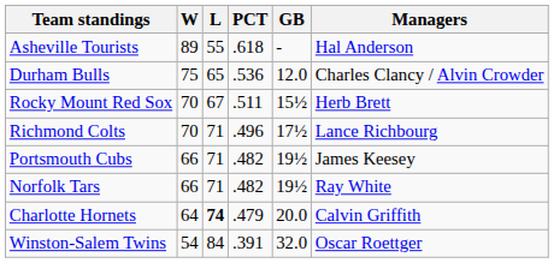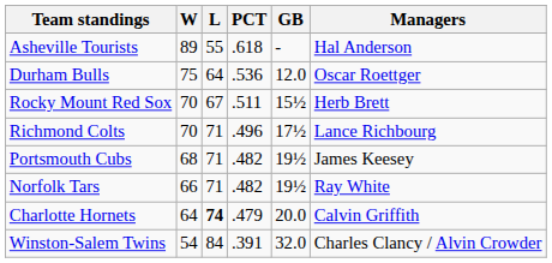 <table class="wikitable">
 <tr>
 <th>Team standings</th>
 <th>W</th>
 <th>L</th>
 <th>PCT</th>
 <th>GB</th>
 <th>Managers</th>
 </tr>
 <tr>
 <td><a href='#'>Asheville Tourists</a></td>
 <td>89</td>
 <td>55</td>
 <td>.618</td>
 <td>-</td>
 <td><a href='#'>Hal Anderson</a></td>
 </tr>
 <tr>
 <td><a href='#'>Durham Bulls</a></td>
 <td>75</td>
-<td>65</td>
+<td>64</td>
 <td>.536</td>
 <td>12.0</td>
-<td>Charles Clancy / <a href='#'>Alvin Crowder</a></td>
+<td><a href='#'>Oscar Roettger</a></td>
 </tr>
 <tr>
 <td><a href='#'>Rocky Mount Red Sox</a></td>
 <td>70</td>
 <td>67</td>
 <td>.511</td>
 <td>15½</td>
 <td><a href='#'>Herb Brett</a></td>
 </tr>
 <tr>
 <td><a href='#'>Richmond Colts</a></td>
 <td>70</td>
 <td>71</td>
 <td>.496</td>
 <td>17½</td>
 <td><a href='#'>Lance Richbourg</a></td>
 </tr>
 <tr>
 <td><a href='#'>Portsmouth Cubs</a></td>
-<td>66</td>
+<td>68</td>
 <td>71</td>
 <td>.482</td>
 <td>19½</td>
 <td>James Keesey</td>
 </tr>
 <tr>
 <td><a href='#'>Norfolk Tars</a></td>
 <td>66</td>
 <td>71</td>
 <td>.482</td>
 <td>19½</td>
 <td><a href='#'>Ray White</a></td>
 </tr>
 <tr>
 <td><a href='#'>Charlotte Hornets</a></td>
 <td>64</td>
 <td><strong>74</strong></td>
 <td>.479</td>
 <td>20.0</td>
 <td><a href='#'>Calvin Griffith</a></td>
 </tr>
 <tr>
 <td><a href='#'>Winston-Salem Twins</a></td>
 <td>54</td>
 <td>84</td>
 <td>.391</td>
 <td>32.0</td>
-<td><a href='#'>Oscar Roettger</a></td>
+<td>Charles Clancy / <a href='#'>Alvin Crowder</a></td>
 </tr>
 </table>
